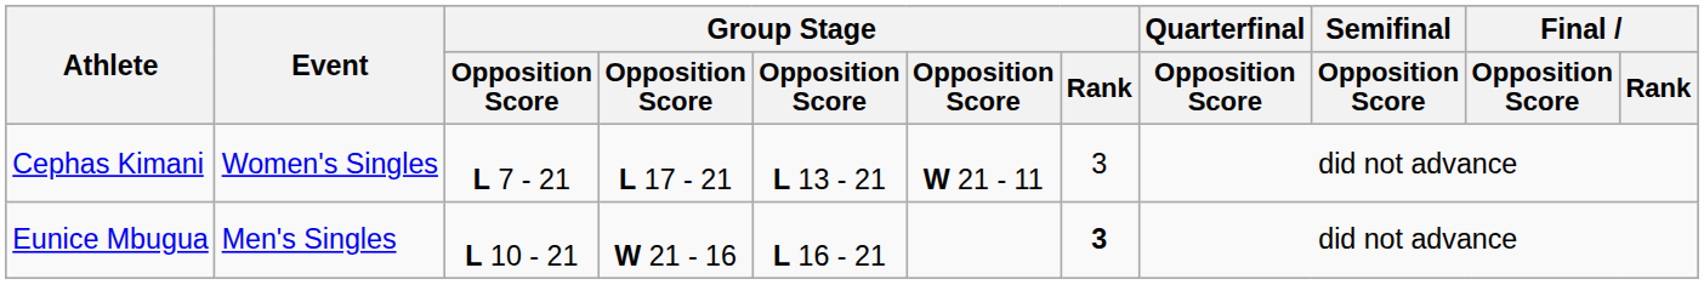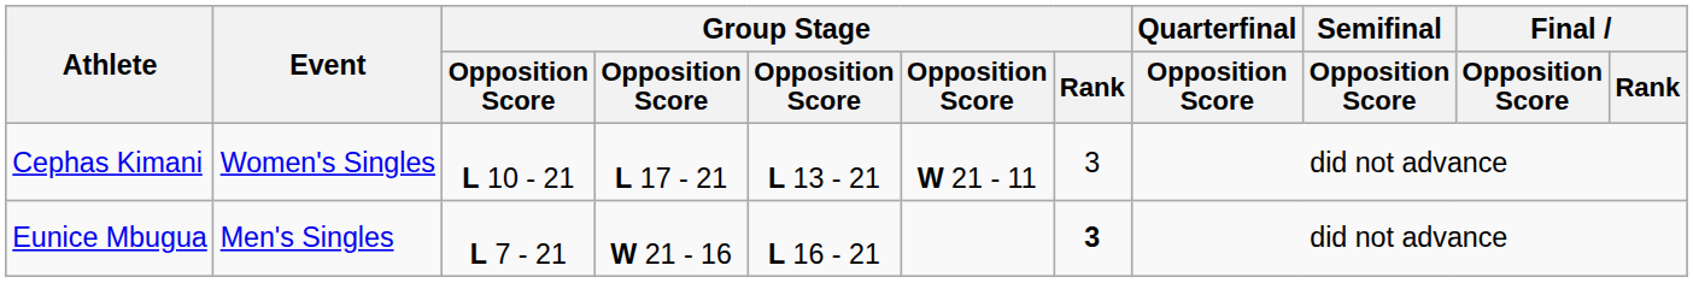 <table class="wikitable" style="font-size:88%; text-align:center">
 <tr>
 <th rowspan=2>Athlete</th>
 <th rowspan=2>Event</th>
 <th colspan=5>Group Stage</th>
 <th>Quarterfinal</th>
 <th>Semifinal</th>
 <th colspan=2>Final / </th>
 </tr>
 <tr style="font-size:95%">
 <th>Opposition<br>Score</th>
 <th>Opposition<br>Score</th>
 <th>Opposition<br>Score</th>
 <th>Opposition<br>Score</th>
 <th>Rank</th>
 <th>Opposition<br>Score</th>
 <th>Opposition<br>Score</th>
 <th>Opposition<br>Score</th>
 <th>Rank</th>
 </tr>
 <tr>
 <td align=left><a href='#'>Cephas Kimani</a></td>
 <td align=left><a href='#'>Women's Singles</a></td>
-<td><br><strong>L</strong> 7 - 21</td>
+<td><br><strong>L</strong> 10 - 21</td>
 <td><br><strong>L</strong> 17 - 21</td>
 <td><br><strong>L</strong> 13 - 21</td>
 <td><br><strong>W</strong> 21 - 11</td>
 <td>3</td>
 <td colspan=4>did not advance</td>
 </tr>
 <tr>
 <td align=left><a href='#'>Eunice Mbugua</a></td>
 <td align=left><a href='#'>Men's Singles</a></td>
-<td><br><strong>L</strong> 10 - 21</td>
+<td><br><strong>L</strong> 7 - 21</td>
 <td><br><strong>W</strong> 21 - 16</td>
 <td><br><strong>L</strong> 16 - 21</td>
 <td></td>
 <td><strong>3</strong></td>
 <td colspan=4>did not advance</td>
 </tr>
 </table>
